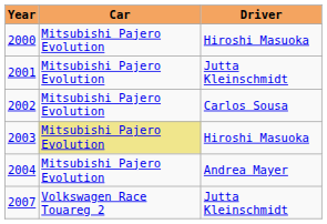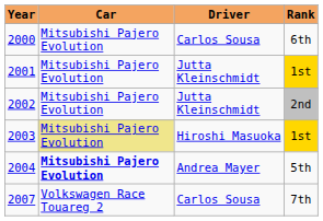 <table class="wikitable" width=40% style="font-size: 100%;">
 <tr>
 <th style="background:sandybrown">Year</th>
 <th style="background:sandybrown">Car</th>
 <th style="background:sandybrown">Driver</th>
+<th style="background:sandybrown">Rank</th>
 </tr>
 <tr>
 <td align=center><a href='#'>2000</a></td>
 <td><a href='#'>Mitsubishi Pajero Evolution</a></td>
-<td> <a href='#'>Hiroshi Masuoka</a></td>
+<td> <a href='#'>Carlos Sousa</a></td>
+<td align=center>6th</td>
 </tr>
 <tr>
 <td align=center><a href='#'>2001</a></td>
 <td><a href='#'>Mitsubishi Pajero Evolution</a></td>
 <td> <a href='#'>Jutta Kleinschmidt</a></td>
+<td align=center bgcolor=gold>1st</td>
 </tr>
 <tr>
 <td align=center><a href='#'>2002</a></td>
 <td><a href='#'>Mitsubishi Pajero Evolution</a></td>
-<td> <a href='#'>Carlos Sousa</a></td>
+<td> <a href='#'>Jutta Kleinschmidt</a></td>
+<td align=center bgcolor=silver>2nd</td>
 </tr>
 <tr>
 <td align=center><a href='#'>2003</a></td>
 <td style="background: khaki;"><a href='#'>Mitsubishi Pajero Evolution</a></td>
 <td> <a href='#'>Hiroshi Masuoka</a></td>
+<td align=center bgcolor=gold>1st</td>
 </tr>
 <tr>
 <td align=center><a href='#'>2004</a></td>
-<td><a href='#'>Mitsubishi Pajero Evolution</a></td>
+<td><strong><a href='#'>Mitsubishi Pajero Evolution</a></strong></td>
 <td> <a href='#'>Andrea Mayer</a></td>
+<td align=center>5th</td>
 </tr>
 <tr>
 <td align=center><a href='#'>2007</a></td>
 <td><a href='#'>Volkswagen Race Touareg 2</a></td>
-<td> <a href='#'>Jutta Kleinschmidt</a></td>
+<td> <a href='#'>Carlos Sousa</a></td>
+<td align=center>7th</td>
 </tr>
 </table>
